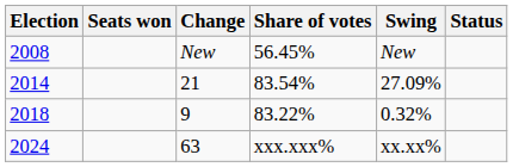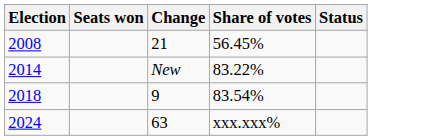 <table class="wikitable">
 <tr>
 <th>Election</th>
 <th>Seats won</th>
 <th>Change</th>
 <th>Share of votes</th>
-<th>Swing</th>
 <th>Status</th>
 </tr>
 <tr>
 <td><a href='#'>2008</a></td>
 <td></td>
-<td><em>New</em></td>
+<td> 21</td>
 <td>56.45%</td>
-<td><em>New</em></td>
 <td></td>
 </tr>
 <tr>
 <td><a href='#'>2014</a></td>
 <td></td>
-<td> 21</td>
-<td>83.54%</td>
-<td>27.09%</td>
+<td><em>New</em></td>
+<td>83.22%</td>
 <td></td>
 </tr>
 <tr>
 <td><a href='#'>2018</a></td>
 <td></td>
 <td> 9</td>
-<td>83.22%</td>
-<td>0.32%</td>
+<td>83.54%</td>
 <td></td>
 </tr>
 <tr>
 <td><a href='#'>2024</a></td>
 <td></td>
 <td> 63</td>
 <td>xxx.xxx%</td>
-<td>xx.xx%</td>
 <td></td>
 </tr>
 </table>
